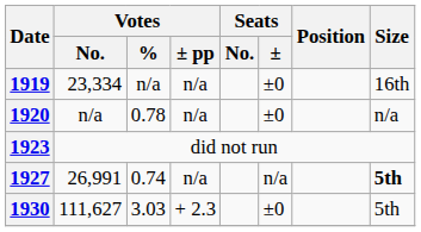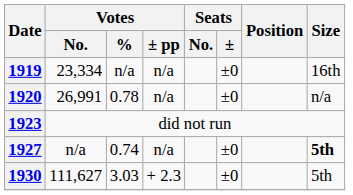 <table class=wikitable>
 <tr>
 <th rowspan="2">Date</th>
 <th colspan="3">Votes</th>
 <th colspan="2">Seats</th>
 <th rowspan="2">Position</th>
 <th rowspan="2">Size</th>
 </tr>
 <tr>
 <th>No.</th>
 <th>%</th>
 <th>± pp</th>
 <th>No.</th>
 <th>±</th>
 </tr>
 <tr>
 <th><a href='#'>1919</a></th>
 <td align="right">23,334</td>
 <td align="center">n/a</td>
 <td align="center">n/a</td>
 <td></td>
 <td>±0</td>
 <td></td>
 <td>16th</td>
 </tr>
 <tr>
 <th><a href='#'>1920</a></th>
-<td align="center">n/a</td>
+<td align="right">26,991</td>
 <td>0.78</td>
 <td align="center">n/a</td>
 <td></td>
 <td>±0</td>
 <td></td>
 <td>n/a</td>
 </tr>
 <tr>
 <th><a href='#'>1923</a></th>
 <td colspan=7 align="center">did not run</td>
 </tr>
 <tr>
 <th><a href='#'>1927</a></th>
-<td align="right">26,991</td>
+<td align="center">n/a</td>
 <td>0.74</td>
 <td align="center">n/a</td>
 <td></td>
-<td>n/a</td>
+<td>±0</td>
 <td></td>
 <td><strong>5th</strong></td>
 </tr>
 <tr>
 <th><a href='#'>1930</a></th>
 <td align="right">111,627</td>
 <td>3.03</td>
 <td>+ 2.3</td>
 <td></td>
 <td>±0</td>
 <td></td>
 <td>5th</td>
 </tr>
 <tr>
 </tr>
 </table>
